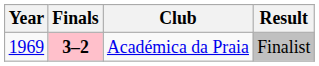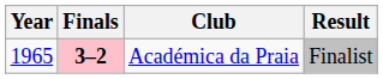 <table class="wikitable">
 <tr style="background:#efefef;">
 <th>Year</th>
 <th>Finals</th>
 <th>Club</th>
 <th>Result</th>
 </tr>
 <tr>
-<td><a href='#'>1969</a></td>
+<td><a href='#'>1965</a></td>
 <td align=center bgcolor=FFC0CB><strong>3–2</strong></td>
 <td><a href='#'>Académica da Praia</a></td>
 <td bgcolor=silver>Finalist</td>
 </tr>
 </table>
